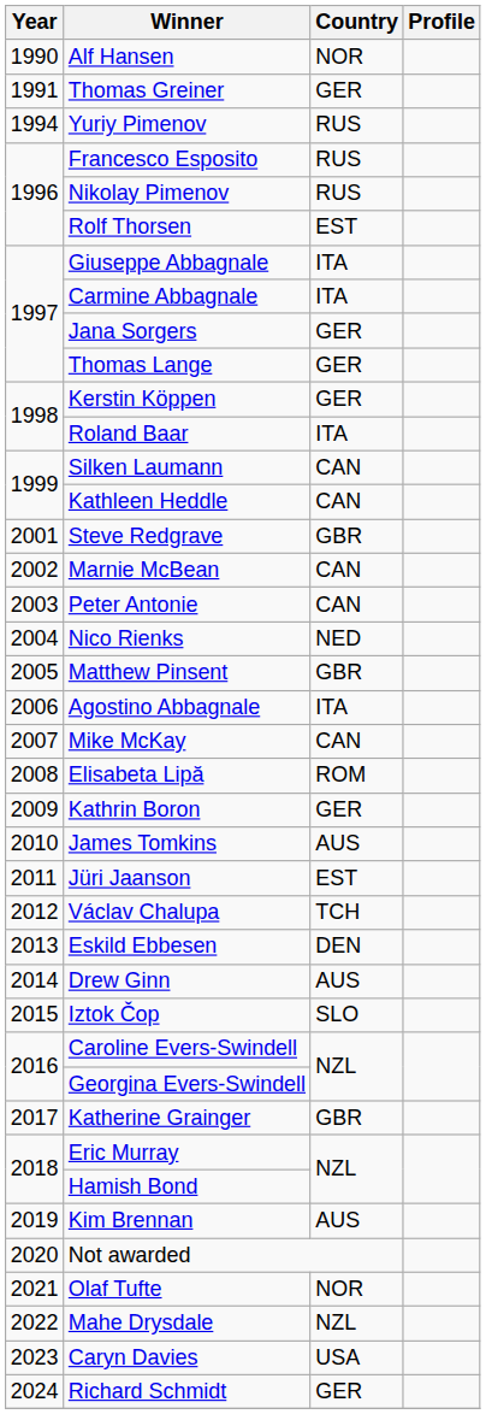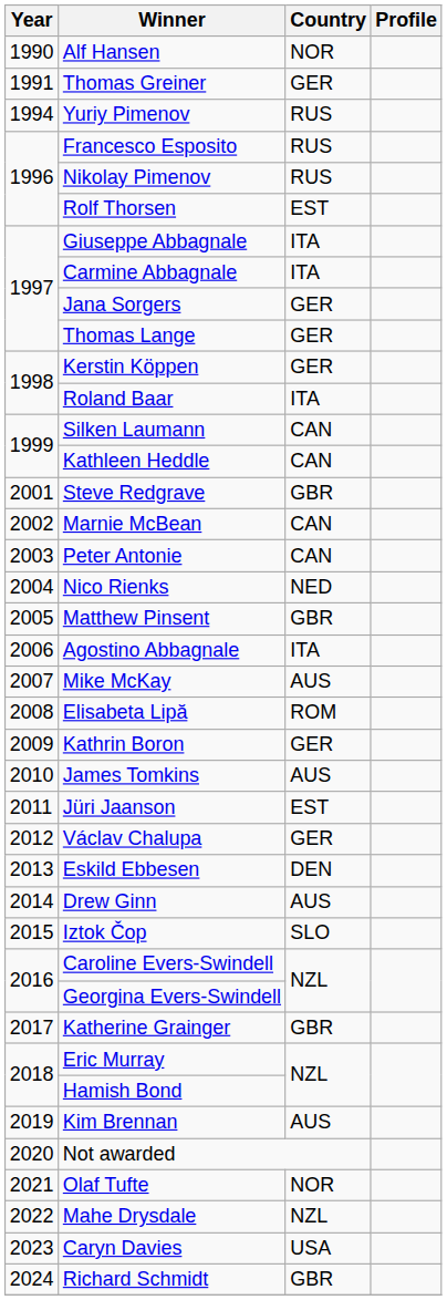 <table class="wikitable">
 <tr>
 <th>Year</th>
 <th>Winner</th>
 <th>Country</th>
 <th>Profile</th>
 </tr>
 <tr>
 <td>1990</td>
 <td><a href='#'>Alf Hansen</a></td>
 <td>NOR</td>
 <td></td>
 </tr>
 <tr>
 <td>1991</td>
 <td><a href='#'>Thomas Greiner</a></td>
 <td>GER</td>
 <td></td>
 </tr>
 <tr>
 <td>1994</td>
 <td><a href='#'>Yuriy Pimenov</a></td>
 <td>RUS</td>
 <td></td>
 </tr>
 <tr>
 <td rowspan="3">1996</td>
 <td><a href='#'>Francesco Esposito</a></td>
 <td>RUS</td>
 <td></td>
 </tr>
 <tr>
 <td><a href='#'>Nikolay Pimenov</a></td>
 <td>RUS</td>
 <td></td>
 </tr>
 <tr>
 <td><a href='#'>Rolf Thorsen</a></td>
 <td>EST</td>
 <td></td>
 </tr>
 <tr>
 <td rowspan="4">1997</td>
 <td><a href='#'>Giuseppe Abbagnale</a></td>
 <td>ITA</td>
 <td></td>
 </tr>
 <tr>
 <td><a href='#'>Carmine Abbagnale</a></td>
 <td>ITA</td>
 <td></td>
 </tr>
 <tr>
 <td><a href='#'>Jana Sorgers</a></td>
 <td>GER</td>
 <td></td>
 </tr>
 <tr>
 <td><a href='#'>Thomas Lange</a></td>
 <td>GER</td>
 <td></td>
 </tr>
 <tr>
 <td rowspan="2">1998</td>
 <td><a href='#'>Kerstin Köppen</a></td>
 <td>GER</td>
 <td></td>
 </tr>
 <tr>
 <td><a href='#'>Roland Baar</a></td>
 <td>ITA</td>
 <td></td>
 </tr>
 <tr>
 <td rowspan="2">1999</td>
 <td><a href='#'>Silken Laumann</a></td>
 <td>CAN</td>
 <td></td>
 </tr>
 <tr>
 <td><a href='#'>Kathleen Heddle</a></td>
 <td>CAN</td>
 <td></td>
 </tr>
 <tr>
 <td>2001</td>
 <td><a href='#'>Steve Redgrave</a></td>
 <td>GBR</td>
 <td></td>
 </tr>
 <tr>
 <td>2002</td>
 <td><a href='#'>Marnie McBean</a></td>
 <td>CAN</td>
 <td></td>
 </tr>
 <tr>
 <td>2003</td>
 <td><a href='#'>Peter Antonie</a></td>
 <td>CAN</td>
 <td></td>
 </tr>
 <tr>
 <td>2004</td>
 <td><a href='#'>Nico Rienks</a></td>
 <td>NED</td>
 <td></td>
 </tr>
 <tr>
 <td>2005</td>
 <td><a href='#'>Matthew Pinsent</a></td>
 <td>GBR</td>
 <td></td>
 </tr>
 <tr>
 <td>2006</td>
 <td><a href='#'>Agostino Abbagnale</a></td>
 <td>ITA</td>
 <td></td>
 </tr>
 <tr>
 <td>2007</td>
 <td><a href='#'>Mike McKay</a></td>
-<td>CAN</td>
+<td>AUS</td>
 <td></td>
 </tr>
 <tr>
 <td>2008</td>
 <td><a href='#'>Elisabeta Lipă</a></td>
 <td>ROM</td>
 <td></td>
 </tr>
 <tr>
 <td>2009</td>
 <td><a href='#'>Kathrin Boron</a></td>
 <td>GER</td>
 <td></td>
 </tr>
 <tr>
 <td>2010</td>
 <td><a href='#'>James Tomkins</a></td>
 <td>AUS</td>
 <td><br></td>
 </tr>
 <tr>
 <td>2011</td>
 <td><a href='#'>Jüri Jaanson</a></td>
 <td>EST</td>
 <td><br></td>
 </tr>
 <tr>
 <td>2012</td>
 <td><a href='#'>Václav Chalupa</a></td>
-<td>TCH</td>
+<td>GER</td>
 <td></td>
 </tr>
 <tr>
 <td>2013</td>
 <td><a href='#'>Eskild Ebbesen</a></td>
 <td>DEN</td>
 <td></td>
 </tr>
 <tr>
 <td>2014</td>
 <td><a href='#'>Drew Ginn</a></td>
 <td>AUS</td>
 <td></td>
 </tr>
 <tr>
 <td>2015</td>
 <td><a href='#'>Iztok Čop</a></td>
 <td>SLO</td>
 <td></td>
 </tr>
 <tr>
 <td rowspan="2">2016</td>
 <td><a href='#'>Caroline Evers-Swindell</a></td>
 <td rowspan="2">NZL</td>
 <td rowspan="2"></td>
 </tr>
 <tr>
 <td><a href='#'>Georgina Evers-Swindell</a></td>
 </tr>
 <tr>
 <td>2017</td>
 <td><a href='#'>Katherine Grainger</a></td>
 <td>GBR</td>
 <td></td>
 </tr>
 <tr>
 <td rowspan="2">2018</td>
 <td><a href='#'>Eric Murray</a></td>
 <td rowspan="2">NZL</td>
 <td rowspan="2"></td>
 </tr>
 <tr>
 <td><a href='#'>Hamish Bond</a></td>
 </tr>
 <tr>
 <td>2019</td>
 <td><a href='#'>Kim Brennan</a></td>
 <td>AUS</td>
 <td></td>
 </tr>
 <tr>
 <td>2020</td>
 <td colspan="2">Not awarded</td>
 <td></td>
 </tr>
 <tr>
 <td>2021</td>
 <td><a href='#'>Olaf Tufte</a></td>
 <td>NOR</td>
 <td></td>
 </tr>
 <tr>
 <td>2022</td>
 <td><a href='#'>Mahe Drysdale</a></td>
 <td>NZL</td>
 <td></td>
 </tr>
 <tr>
 <td>2023</td>
 <td><a href='#'>Caryn Davies</a></td>
 <td>USA</td>
 <td></td>
 </tr>
 <tr>
 <td>2024</td>
 <td><a href='#'>Richard Schmidt</a></td>
-<td>GER</td>
+<td>GBR</td>
 <td></td>
 </tr>
 <tr>
 </tr>
 </table>
